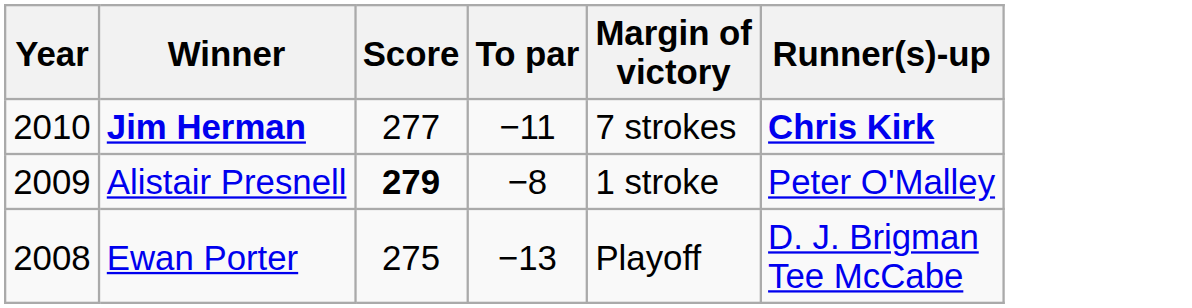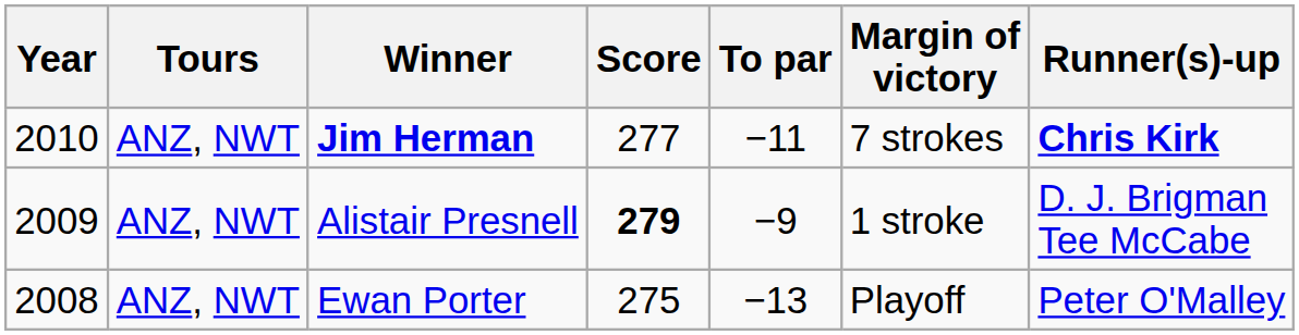 <table class=wikitable style="font-size:95%">
 <tr>
 <th>Year</th>
+<th>Tours</th>
 <th>Winner</th>
 <th>Score</th>
 <th>To par</th>
 <th>Margin of<br>victory</th>
 <th>Runner(s)-up</th>
 </tr>
 <tr>
 <td>2010</td>
+<td><a href='#'>ANZ</a>, <a href='#'>NWT</a></td>
 <td> <strong><a href='#'>Jim Herman</a></strong></td>
 <td align=center>277</td>
 <td align=center>−11</td>
 <td>7 strokes</td>
 <td> <strong><a href='#'>Chris Kirk</a></strong></td>
 </tr>
 <tr>
 <td>2009</td>
+<td><a href='#'>ANZ</a>, <a href='#'>NWT</a></td>
 <td> <a href='#'>Alistair Presnell</a></td>
 <td align=center><strong>279</strong></td>
-<td align=center>−8</td>
+<td align=center>−9</td>
 <td>1 stroke</td>
-<td> <a href='#'>Peter O'Malley</a></td>
+<td> <a href='#'>D. J. Brigman</a><br> <a href='#'>Tee McCabe</a></td>
 </tr>
 <tr>
 <td>2008</td>
+<td><a href='#'>ANZ</a>, <a href='#'>NWT</a></td>
 <td> <a href='#'>Ewan Porter</a></td>
 <td align=center>275</td>
 <td align=center>−13</td>
 <td>Playoff</td>
-<td> <a href='#'>D. J. Brigman</a><br> <a href='#'>Tee McCabe</a></td>
+<td> <a href='#'>Peter O'Malley</a></td>
 </tr>
 </table>
